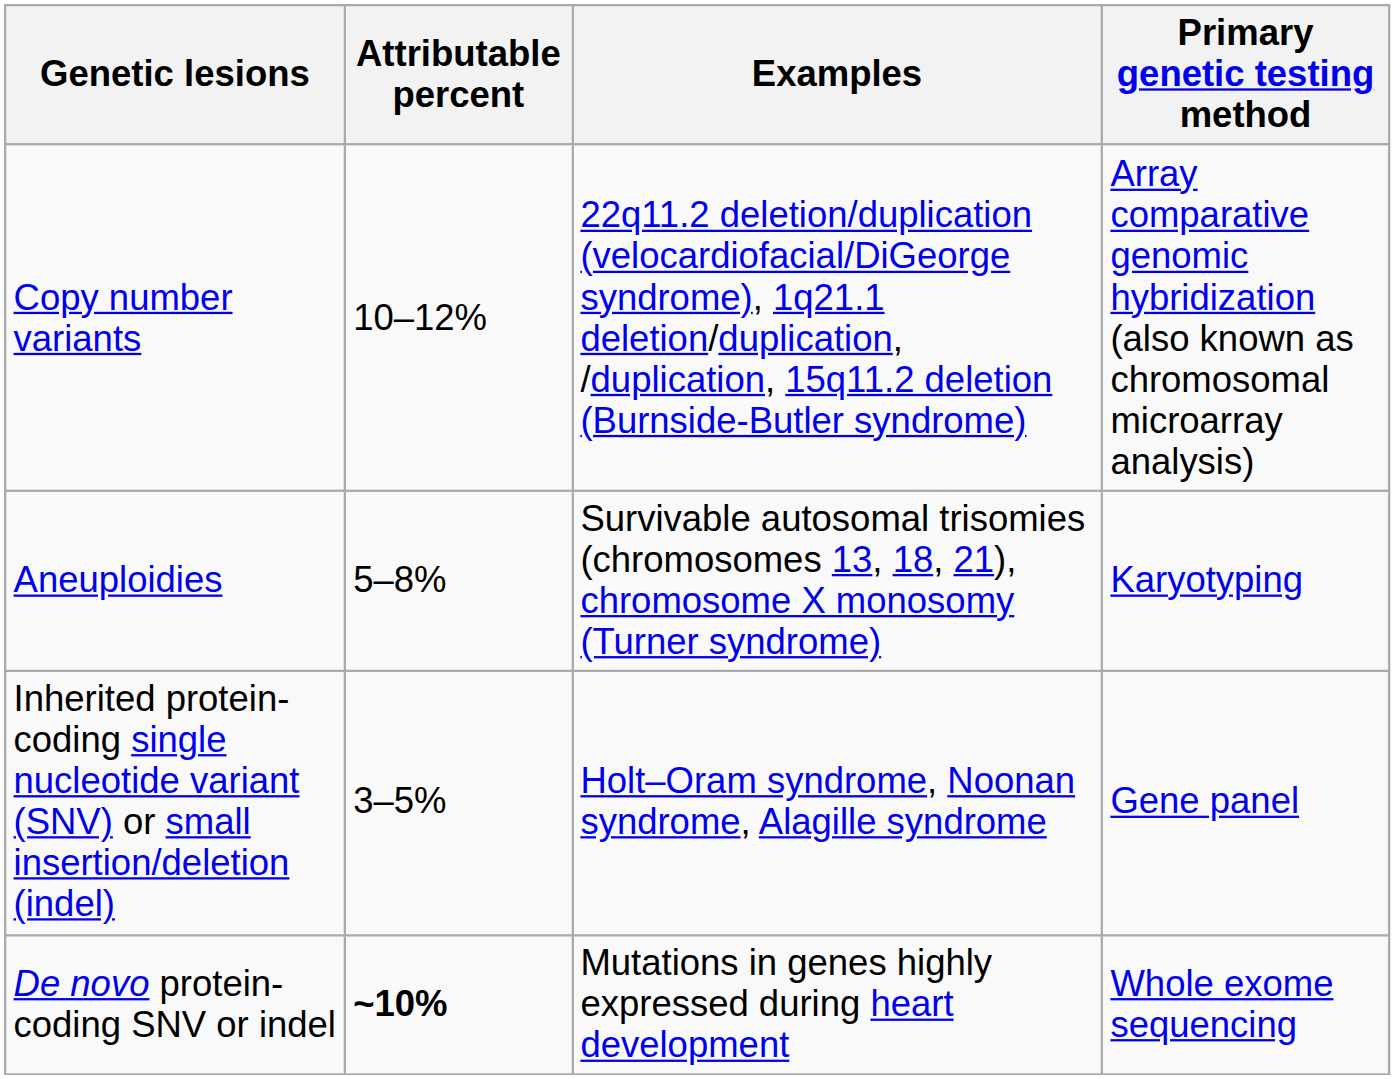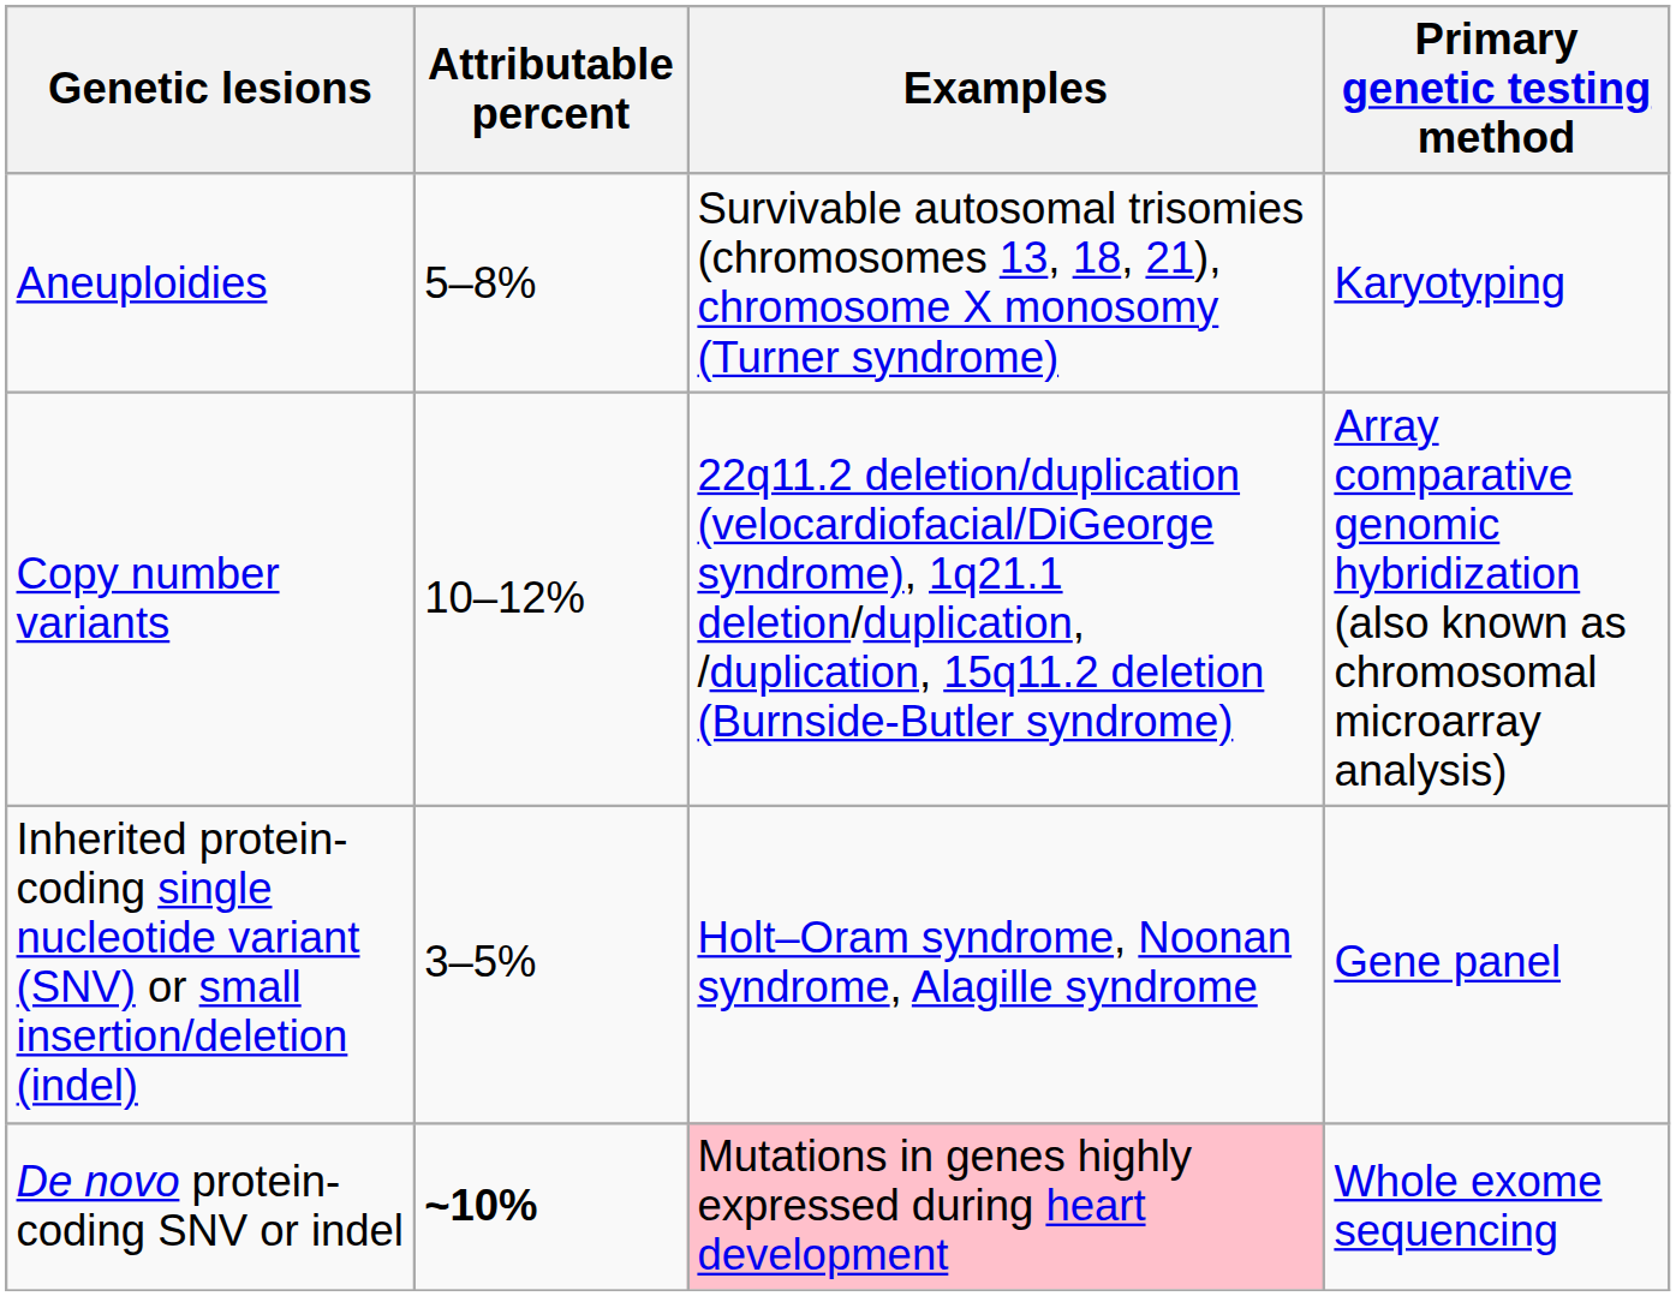 <table class="wikitable">
 <tr>
 <th>Genetic lesions</th>
 <th>Attributable percent</th>
 <th>Examples</th>
 <th>Primary <a href='#'>genetic testing</a> method</th>
 </tr>
 <tr>
+<td><a href='#'>Aneuploidies</a></td>
+<td>5–8%</td>
+<td>Survivable autosomal trisomies (chromosomes <a href='#'>13</a>, <a href='#'>18</a>, <a href='#'>21</a>), <a href='#'>chromosome X monosomy (Turner syndrome)</a></td>
+<td><a href='#'>Karyotyping</a></td>
+</tr>
+<tr>
 <td><a href='#'>Copy number variants</a></td>
 <td>10–12%</td>
 <td><a href='#'>22q11.2 deletion/duplication (velocardiofacial/DiGeorge syndrome)</a>, <a href='#'>1q21.1 deletion</a>/<a href='#'>duplication</a>, /<a href='#'>duplication</a>, <a href='#'>15q11.2 deletion (Burnside-Butler syndrome)</a></td>
 <td><a href='#'>Array comparative genomic hybridization</a> (also known as chromosomal microarray analysis)</td>
-</tr>
-<tr>
-<td><a href='#'>Aneuploidies</a></td>
-<td>5–8%</td>
-<td>Survivable autosomal trisomies (chromosomes <a href='#'>13</a>, <a href='#'>18</a>, <a href='#'>21</a>), <a href='#'>chromosome X monosomy (Turner syndrome)</a></td>
-<td><a href='#'>Karyotyping</a></td>
 </tr>
 <tr>
 <td>Inherited protein-coding <a href='#'>single nucleotide variant (SNV)</a> or <a href='#'>small insertion/deletion (indel)</a></td>
 <td>3–5%</td>
 <td><a href='#'>Holt–Oram syndrome</a>, <a href='#'>Noonan syndrome</a>, <a href='#'>Alagille syndrome</a></td>
 <td><a href='#'>Gene panel</a></td>
 </tr>
 <tr>
 <td><em><a href='#'>De novo</a></em> protein-coding SNV or indel</td>
 <td><strong>~10%</strong></td>
-<td>Mutations in genes highly expressed during <a href='#'>heart development</a></td>
+<td style="background: pink;">Mutations in genes highly expressed during <a href='#'>heart development</a></td>
 <td><a href='#'>Whole exome sequencing</a></td>
 </tr>
 </table>
